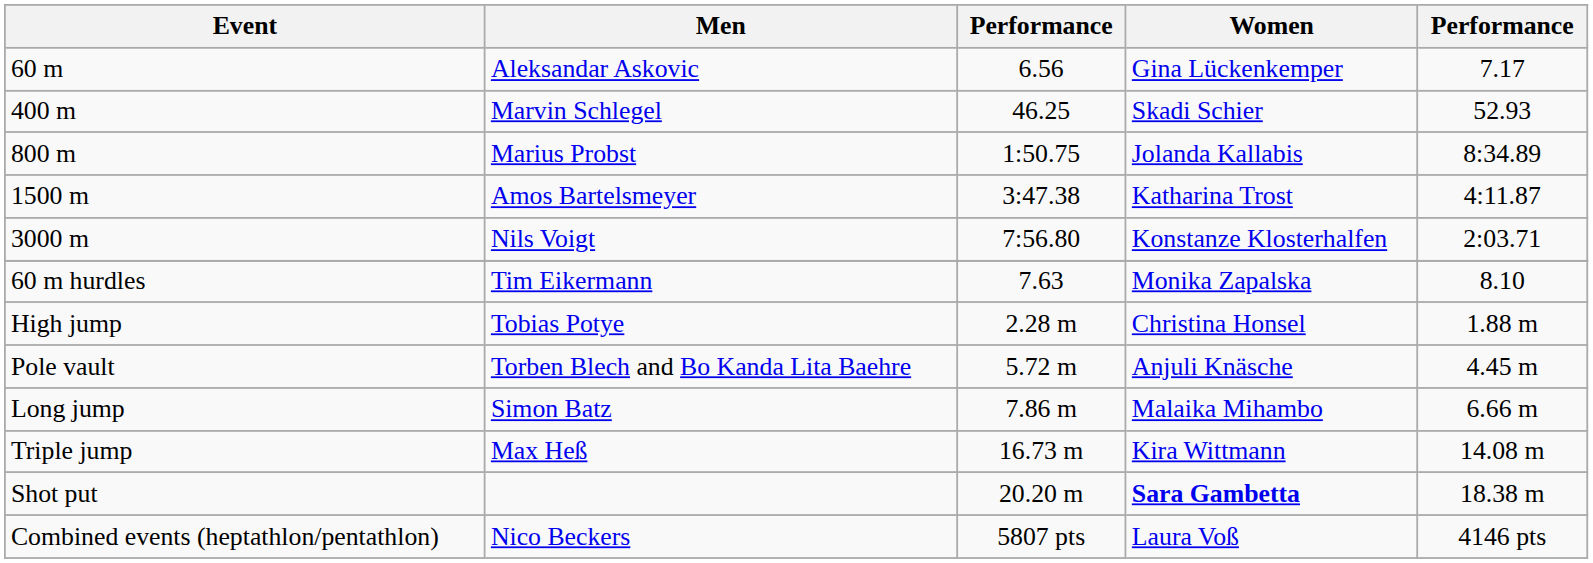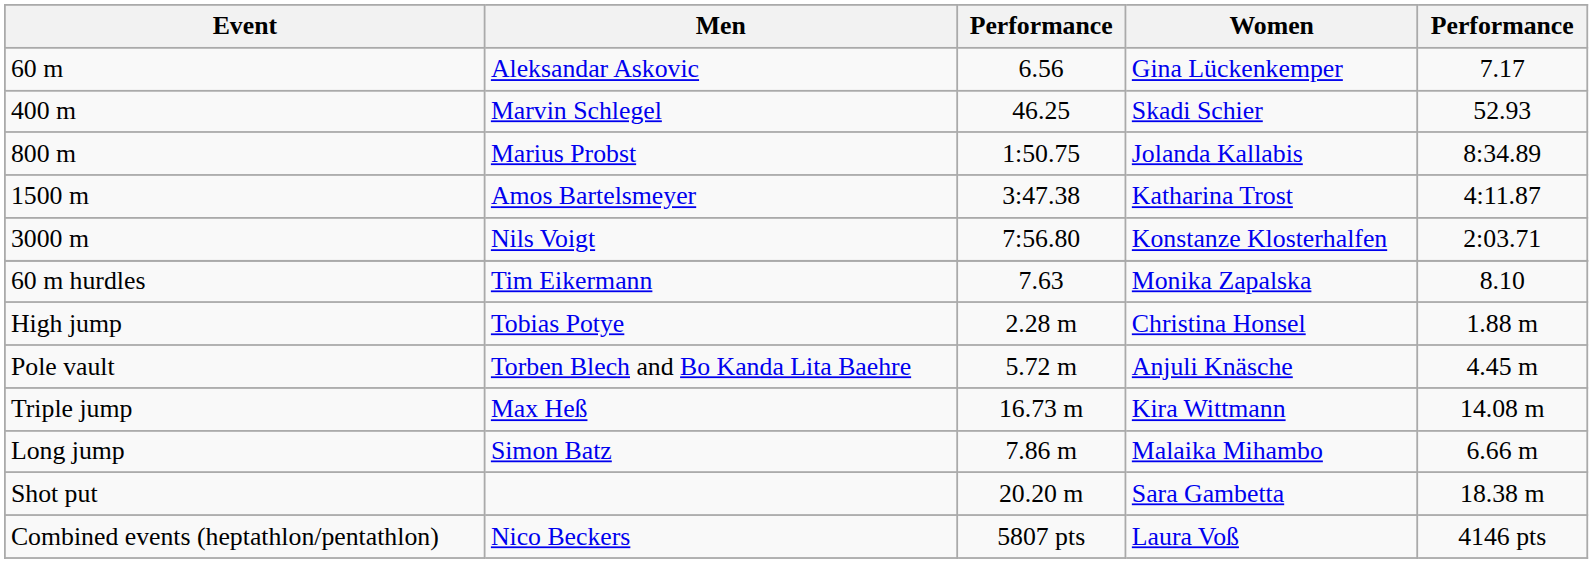 <table class="wikitable" width=70% style="font-size:90%; text-align:center;">
 <tr>
 <th>Event</th>
 <th>Men</th>
 <th>Performance</th>
 <th>Women</th>
 <th>Performance</th>
 </tr>
 <tr>
 <td align=left>60 m</td>
 <td align=left><a href='#'>Aleksandar Askovic</a></td>
 <td>6.56 </td>
 <td align=left><a href='#'>Gina Lückenkemper</a></td>
 <td>7.17</td>
 </tr>
 <tr>
 <td align=left>400 m</td>
 <td align=left><a href='#'>Marvin Schlegel</a></td>
 <td>46.25 </td>
 <td align=left><a href='#'>Skadi Schier</a></td>
 <td>52.93</td>
 </tr>
 <tr>
 <td align=left>800 m</td>
 <td align=left><a href='#'>Marius Probst</a></td>
 <td>1:50.75</td>
 <td align=left><a href='#'>Jolanda Kallabis</a></td>
 <td>8:34.89</td>
 </tr>
 <tr>
 <td align=left>1500 m</td>
 <td align=left><a href='#'>Amos Bartelsmeyer</a></td>
 <td>3:47.38</td>
 <td align=left><a href='#'>Katharina Trost</a></td>
 <td>4:11.87</td>
 </tr>
 <tr>
 <td align=left>3000 m</td>
 <td align=left><a href='#'>Nils Voigt</a></td>
 <td>7:56.80</td>
 <td align=left><a href='#'>Konstanze Klosterhalfen</a></td>
 <td>2:03.71</td>
 </tr>
 <tr>
 </tr>
 <tr>
 <td align=left>60 m hurdles</td>
 <td align=left><a href='#'>Tim Eikermann</a></td>
 <td>7.63</td>
 <td align=left><a href='#'>Monika Zapalska</a></td>
 <td>8.10</td>
 </tr>
 <tr>
 <td align=left>High jump</td>
 <td align=left><a href='#'>Tobias Potye</a></td>
 <td>2.28 m </td>
 <td align=left><a href='#'>Christina Honsel</a></td>
 <td>1.88 m</td>
 </tr>
 <tr>
 <td align=left>Pole vault</td>
 <td align=left><a href='#'>Torben Blech</a> and <a href='#'>Bo Kanda Lita Baehre</a></td>
 <td>5.72 m</td>
 <td align=left><a href='#'>Anjuli Knäsche</a></td>
 <td>4.45 m</td>
 </tr>
 <tr>
+<td align=left>Triple jump</td>
+<td align=left><a href='#'>Max Heß</a></td>
+<td>16.73 m</td>
+<td align=left><a href='#'>Kira Wittmann</a></td>
+<td>14.08 m</td>
+</tr>
+<tr>
 <td align=left>Long jump</td>
 <td align=left><a href='#'>Simon Batz</a></td>
 <td>7.86 m</td>
 <td align=left><a href='#'>Malaika Mihambo</a></td>
 <td>6.66 m</td>
 </tr>
 <tr>
-<td align=left>Triple jump</td>
-<td align=left><a href='#'>Max Heß</a></td>
-<td>16.73 m</td>
-<td align=left><a href='#'>Kira Wittmann</a></td>
-<td>14.08 m</td>
-</tr>
-<tr>
 <td align=left>Shot put</td>
 <td align=left></td>
 <td>20.20 m</td>
-<td align=left><strong><a href='#'>Sara Gambetta</a></strong></td>
+<td align=left><a href='#'>Sara Gambetta</a></td>
 <td>18.38 m</td>
 </tr>
 <tr>
 <td align=left>Combined events (heptathlon/pentathlon)</td>
 <td align=left><a href='#'>Nico Beckers</a></td>
 <td>5807 pts</td>
 <td align=left><a href='#'>Laura Voß</a></td>
 <td>4146 pts</td>
 </tr>
 </table>
